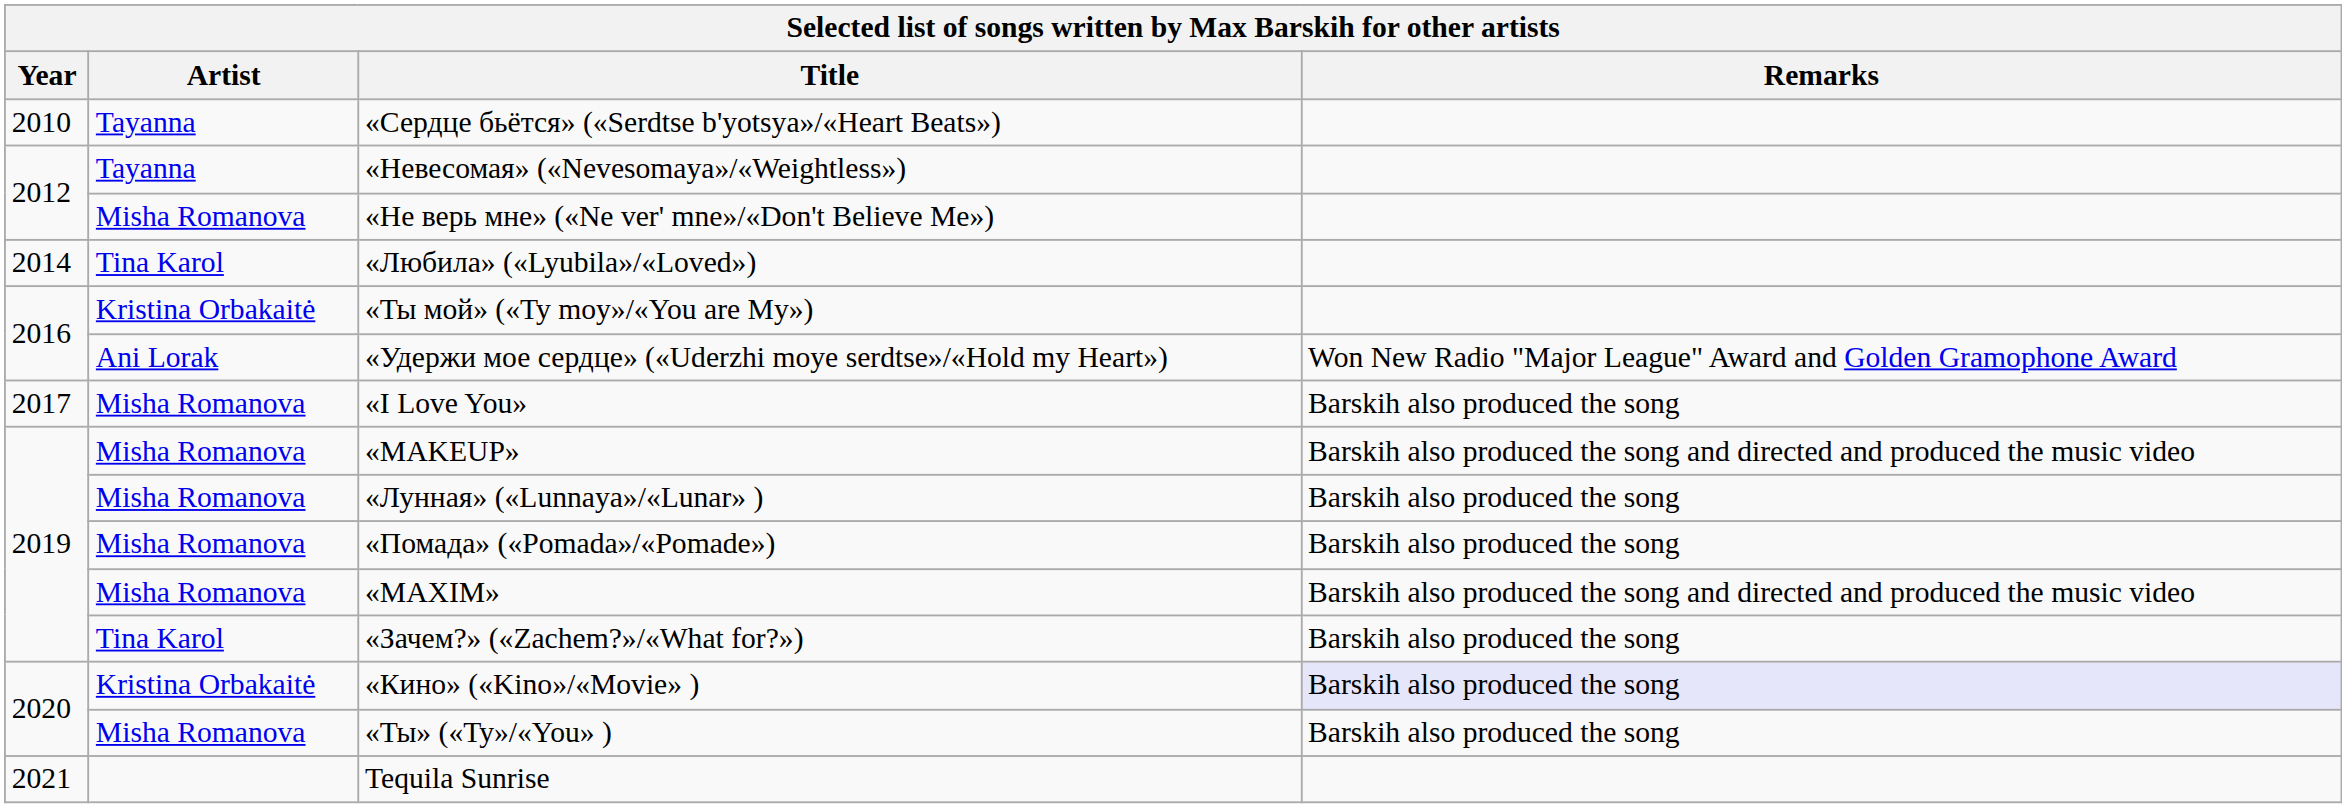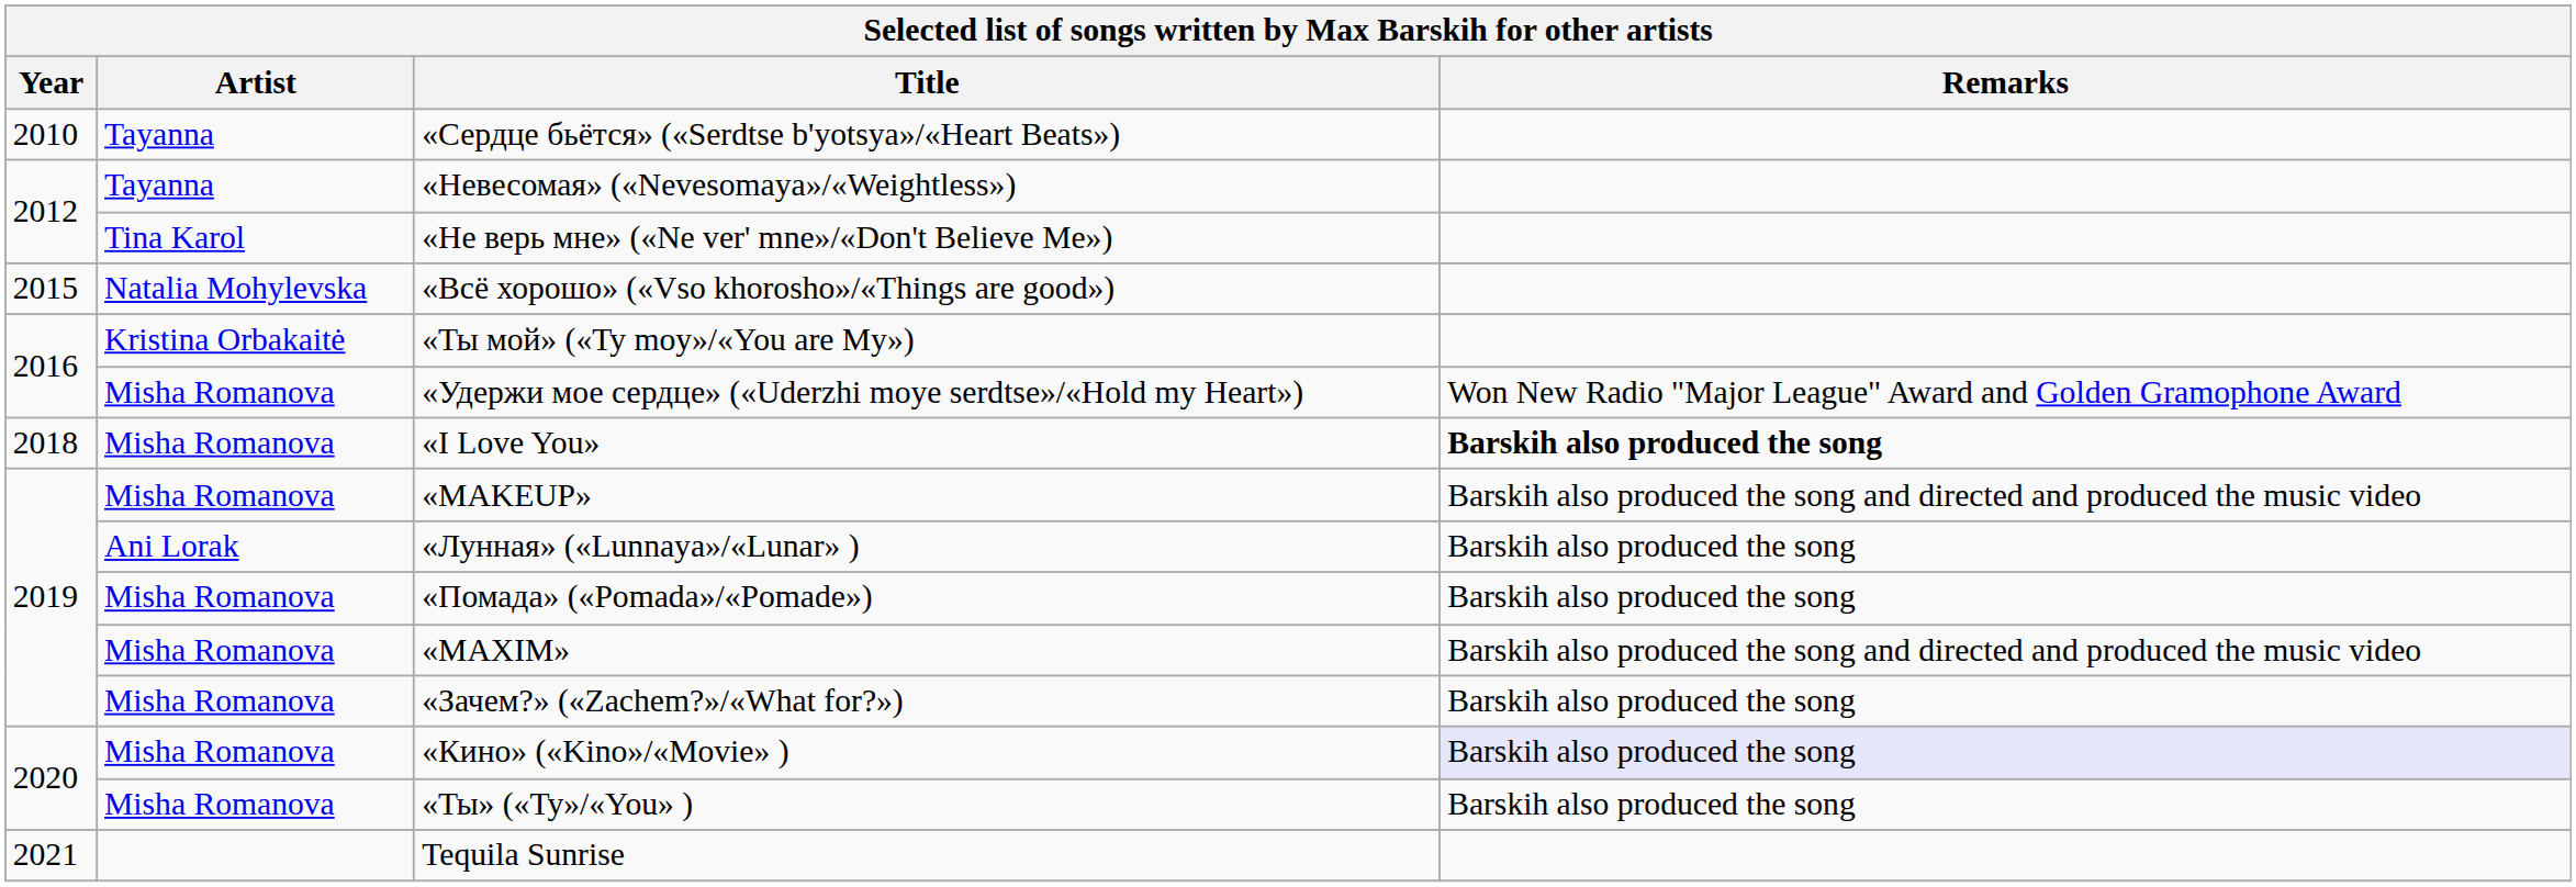 <table class="wikitable mw-collapsible mw-collapsed" width="100%">
 <tr>
 <th colspan="4">Selected list of songs written by Max Barskih for other artists</th>
 </tr>
 <tr>
 <th>Year</th>
 <th>Artist</th>
 <th>Title</th>
 <th>Remarks</th>
 </tr>
 <tr>
 <td>2010</td>
 <td><a href='#'>Tayanna</a></td>
 <td>«Сердце бьётся» («Serdtse b'yotsya»/«Heart Beats»)</td>
 <td></td>
 </tr>
 <tr>
 <td rowspan="2">2012</td>
 <td><a href='#'>Tayanna</a></td>
 <td>«Невесомая» («Nevesomaya»/«Weightless»)</td>
 <td></td>
 </tr>
 <tr>
-<td><a href='#'>Misha Romanova</a></td>
+<td><a href='#'>Tina Karol</a></td>
 <td>«Не верь мне» («Ne ver' mne»/«Don't Believe Me»)</td>
 <td></td>
 </tr>
 <tr>
-<td>2014</td>
-<td><a href='#'>Tina Karol</a></td>
-<td>«Любила» («Lyubila»/«Loved»)</td>
+<td>2015</td>
+<td><a href='#'>Natalia Mohylevska</a></td>
+<td>«Всё хорошо» («Vso khorosho»/«Things are good»)</td>
 <td></td>
 </tr>
 <tr>
 <td rowspan="2">2016</td>
 <td><a href='#'>Kristina Orbakaitė</a></td>
 <td>«Ты мой» («Ty moy»/«You are My»)</td>
 <td></td>
 </tr>
 <tr>
-<td><a href='#'>Ani Lorak</a></td>
+<td><a href='#'>Misha Romanova</a></td>
 <td>«Удержи мое сердце» («Uderzhi moye serdtse»/«Hold my Heart»)</td>
 <td>Won New Radio "Major League" Award and <a href='#'>Golden Gramophone Award</a></td>
 </tr>
 <tr>
-<td>2017</td>
+<td>2018</td>
 <td><a href='#'>Misha Romanova</a></td>
 <td>«I Love You»</td>
-<td>Barskih also produced the song</td>
+<td><strong>Barskih also produced the song</strong></td>
 </tr>
 <tr>
 <td rowspan="5">2019</td>
 <td><a href='#'>Misha Romanova</a></td>
 <td>«MAKEUP»</td>
 <td>Barskih also produced the song and directed and produced the music video</td>
 </tr>
 <tr>
-<td><a href='#'>Misha Romanova</a></td>
+<td><a href='#'>Ani Lorak</a></td>
 <td>«Лунная» («Lunnaya»/«Lunar» )</td>
 <td>Barskih also produced the song</td>
 </tr>
 <tr>
 <td><a href='#'>Misha Romanova</a></td>
 <td>«Помада» («Pomada»/«Pomade»)</td>
 <td>Barskih also produced the song</td>
 </tr>
 <tr>
 <td><a href='#'>Misha Romanova</a></td>
 <td>«MAXIM»</td>
 <td>Barskih also produced the song and directed and produced the music video</td>
 </tr>
 <tr>
-<td><a href='#'>Tina Karol</a></td>
+<td><a href='#'>Misha Romanova</a></td>
 <td>«Зачем?» («Zachem?»/«What for?»)</td>
 <td>Barskih also produced the song</td>
 </tr>
 <tr>
 <td rowspan="2">2020</td>
-<td><a href='#'>Kristina Orbakaitė</a></td>
+<td><a href='#'>Misha Romanova</a></td>
 <td>«Кино» («Kino»/«Movie» )</td>
 <td style="background: lavender;">Barskih also produced the song</td>
 </tr>
 <tr>
 <td><a href='#'>Misha Romanova</a></td>
 <td>«Ты» («Ty»/«You» )</td>
 <td>Barskih also produced the song</td>
 </tr>
 <tr>
 <td>2021</td>
 <td></td>
 <td>Tequila Sunrise</td>
 <td></td>
 </tr>
 </table>
